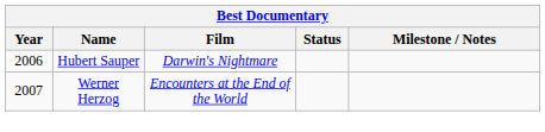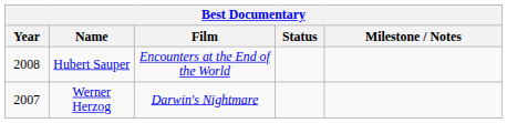 <table class="wikitable" style="text-align: center">
 <tr>
 <th colspan=6 style="text-align:center;"><a href='#'>Best Documentary</a></th>
 </tr>
 <tr>
 <th style="width:075px;">Year</th>
 <th style="width:200px;">Name</th>
 <th style="width:350px;">Film</th>
 <th style="width:075px;">Status</th>
 <th style="width:500px;">Milestone / Notes</th>
 </tr>
 <tr>
-<td style="text-align: center">2006</td>
+<td style="text-align: center">2008</td>
 <td><a href='#'>Hubert Sauper</a></td>
-<td><em><a href='#'>Darwin's Nightmare</a></em></td>
+<td><em><a href='#'>Encounters at the End of the World</a></em></td>
 <td></td>
 <td></td>
 </tr>
 <tr>
 <td style="text-align: center">2007</td>
 <td><a href='#'>Werner Herzog</a></td>
-<td><em><a href='#'>Encounters at the End of the World</a></em></td>
+<td><em><a href='#'>Darwin's Nightmare</a></em></td>
 <td></td>
 <td></td>
 </tr>
 </table>
